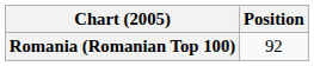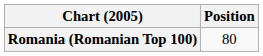 <table class="wikitable plainrowheaders" style="text-align:center">
 <tr>
 <th scope="col">Chart (2005)</th>
 <th scope="col">Position</th>
 </tr>
 <tr>
 <th scope="row">Romania (Romanian Top 100)</th>
-<td>92</td>
+<td>80</td>
 </tr>
 </table>
